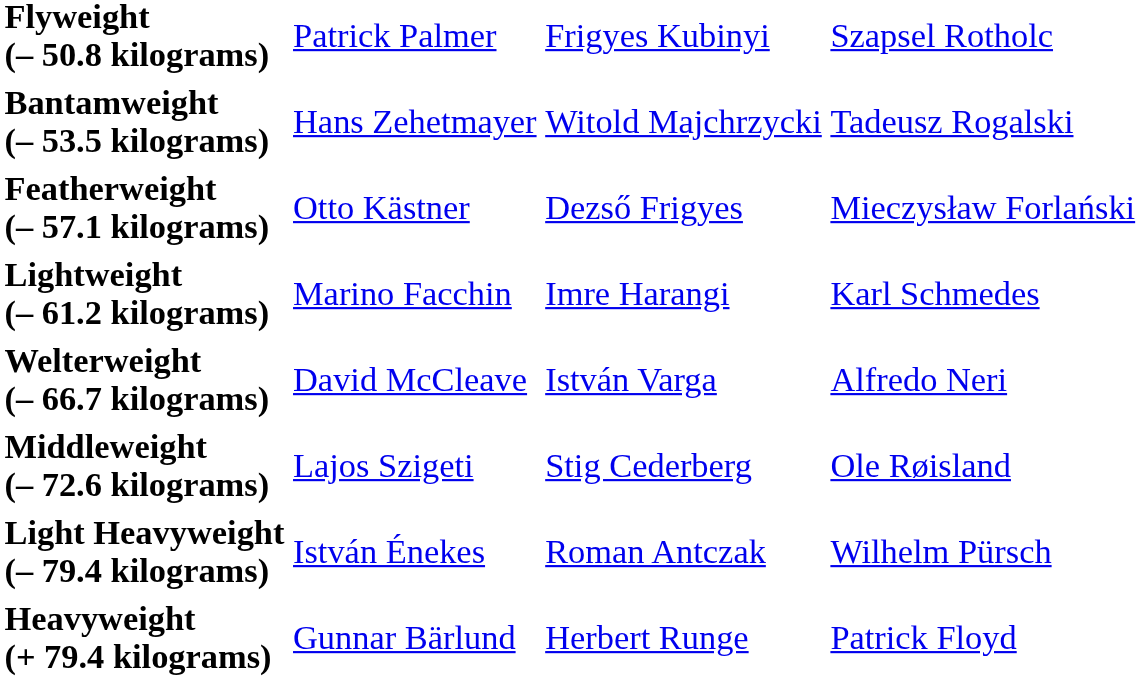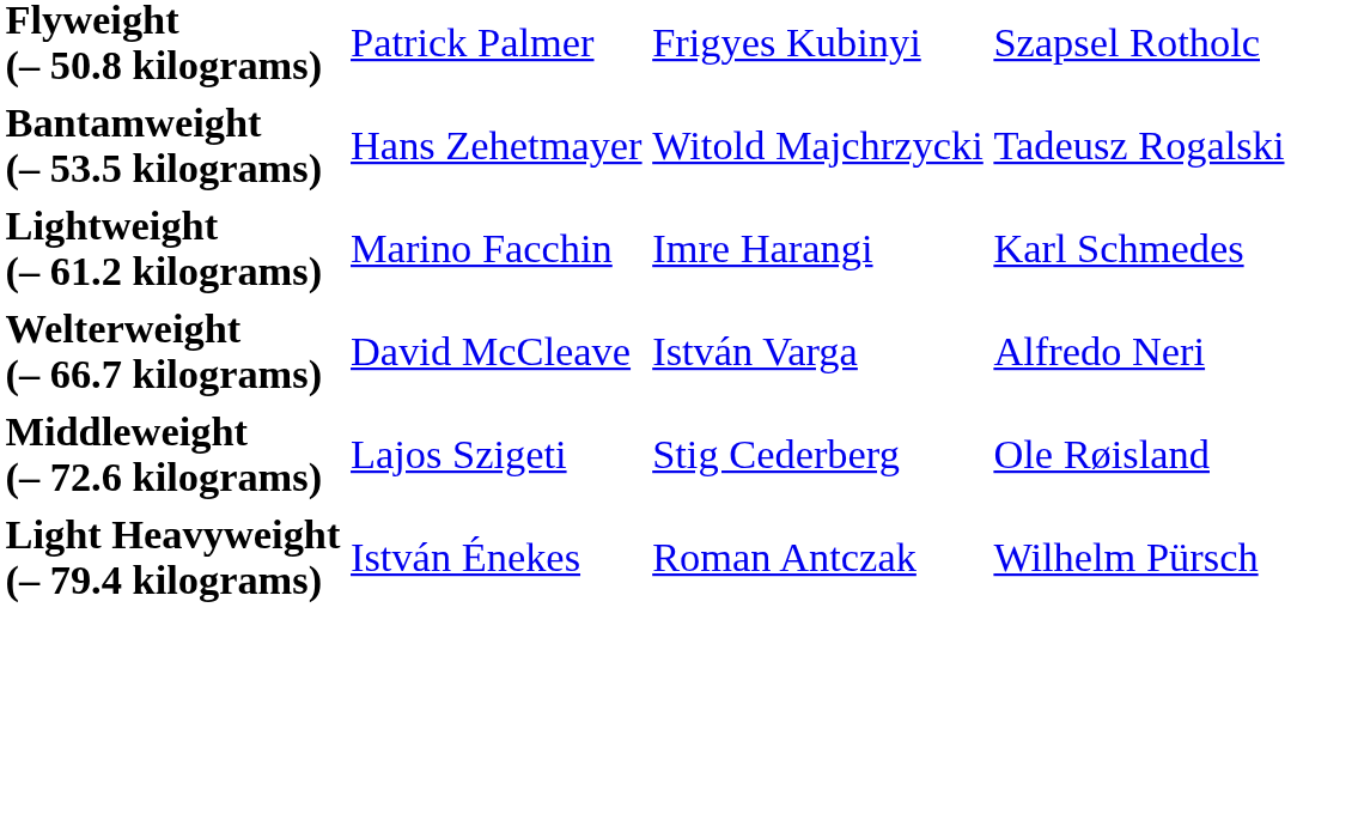 <table>
 <tr>
 <td><strong>Flyweight<br>(– 50.8 kilograms)</strong></td>
 <td> <a href='#'>Patrick Palmer</a><br></td>
 <td> <a href='#'>Frigyes Kubinyi</a><br></td>
 <td> <a href='#'>Szapsel Rotholc</a><br></td>
 </tr>
 <tr>
 <td><strong>Bantamweight<br>(– 53.5 kilograms)</strong></td>
 <td> <a href='#'>Hans Zehetmayer</a><br></td>
 <td> <a href='#'>Witold Majchrzycki</a><br></td>
 <td> <a href='#'>Tadeusz Rogalski</a><br></td>
-</tr>
-<tr>
-<td><strong>Featherweight<br>(– 57.1 kilograms)</strong></td>
-<td> <a href='#'>Otto Kästner</a><br></td>
-<td> <a href='#'>Dezső Frigyes</a><br></td>
-<td> <a href='#'>Mieczysław Forlański</a><br></td>
 </tr>
 <tr>
 <td><strong>Lightweight<br>(– 61.2 kilograms)</strong></td>
 <td> <a href='#'>Marino Facchin</a><br></td>
 <td> <a href='#'>Imre Harangi</a><br></td>
 <td> <a href='#'>Karl Schmedes</a><br></td>
 </tr>
 <tr>
 <td><strong>Welterweight<br>(– 66.7 kilograms)</strong></td>
 <td> <a href='#'>David McCleave</a><br></td>
 <td> <a href='#'>István Varga</a><br></td>
 <td> <a href='#'>Alfredo Neri</a><br></td>
 </tr>
 <tr>
 <td><strong>Middleweight<br>(– 72.6 kilograms)</strong></td>
 <td> <a href='#'>Lajos Szigeti</a><br></td>
 <td> <a href='#'>Stig Cederberg</a><br></td>
 <td> <a href='#'>Ole Røisland</a><br></td>
 </tr>
 <tr>
 <td><strong>Light Heavyweight<br>(– 79.4 kilograms)</strong></td>
 <td> <a href='#'>István Énekes</a><br></td>
 <td> <a href='#'>Roman Antczak</a><br></td>
 <td> <a href='#'>Wilhelm Pürsch</a><br></td>
 </tr>
-<tr>
-<td><strong>Heavyweight<br>(+ 79.4 kilograms)</strong></td>
-<td> <a href='#'>Gunnar Bärlund</a><br></td>
-<td> <a href='#'>Herbert Runge</a><br></td>
-<td> <a href='#'>Patrick Floyd</a><br></td>
-</tr>
 </table>
